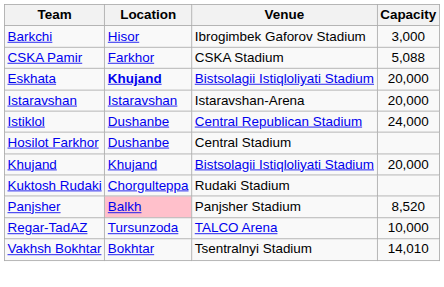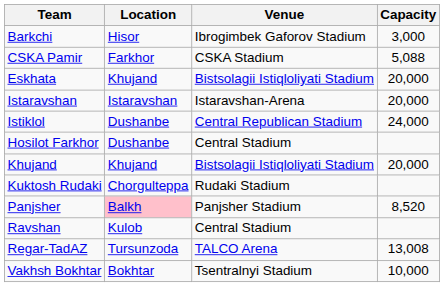 <table class="wikitable sortable" border="1">
 <tr>
 <th>Team</th>
 <th>Location</th>
 <th>Venue</th>
 <th>Capacity</th>
 </tr>
 <tr>
 <td><a href='#'>Barkchi</a></td>
 <td><a href='#'>Hisor</a></td>
 <td>Ibrogimbek Gaforov Stadium</td>
 <td style="text-align:center;">3,000</td>
 </tr>
 <tr>
 <td><a href='#'>CSKA Pamir</a></td>
 <td><a href='#'>Farkhor</a></td>
 <td>CSKA Stadium</td>
 <td style="text-align:center;">5,088</td>
 </tr>
 <tr>
 <td><a href='#'>Eskhata</a></td>
-<td><strong><a href='#'>Khujand</a></strong></td>
+<td><a href='#'>Khujand</a></td>
 <td><a href='#'>Bistsolagii Istiqloliyati Stadium</a></td>
 <td style="text-align:center;">20,000</td>
 </tr>
 <tr>
 <td><a href='#'>Istaravshan</a></td>
 <td><a href='#'>Istaravshan</a></td>
 <td>Istaravshan-Arena</td>
 <td style="text-align:center;">20,000</td>
 </tr>
 <tr>
 <td><a href='#'>Istiklol</a></td>
 <td><a href='#'>Dushanbe</a></td>
 <td><a href='#'>Central Republican Stadium</a></td>
 <td style="text-align:center;">24,000</td>
 </tr>
 <tr>
 <td><a href='#'>Hosilot Farkhor</a></td>
 <td><a href='#'>Dushanbe</a></td>
 <td>Central Stadium</td>
 <td style="text-align:center;"></td>
 </tr>
 <tr>
 <td><a href='#'>Khujand</a></td>
 <td><a href='#'>Khujand</a></td>
 <td><a href='#'>Bistsolagii Istiqloliyati Stadium</a></td>
 <td style="text-align:center;">20,000</td>
 </tr>
 <tr>
 <td><a href='#'>Kuktosh Rudaki</a></td>
 <td><a href='#'>Chorgulteppa</a></td>
 <td>Rudaki Stadium</td>
 <td style="text-align:center;"></td>
 </tr>
 <tr>
 <td><a href='#'>Panjsher</a></td>
 <td style="background: pink;"><a href='#'>Balkh</a></td>
 <td>Panjsher Stadium</td>
 <td style="text-align:center;">8,520</td>
 </tr>
 <tr>
+<td><a href='#'>Ravshan</a></td>
+<td><a href='#'>Kulob</a></td>
+<td>Central Stadium</td>
+<td style="text-align:center;"></td>
+</tr>
+<tr>
 <td><a href='#'>Regar-TadAZ</a></td>
 <td><a href='#'>Tursunzoda</a></td>
 <td><a href='#'>TALCO Arena</a></td>
-<td style="text-align:center;">10,000</td>
+<td style="text-align:center;">13,008</td>
 </tr>
 <tr>
 <td><a href='#'>Vakhsh Bokhtar</a></td>
 <td><a href='#'>Bokhtar</a></td>
 <td>Tsentralnyi Stadium</td>
-<td style="text-align:center;">14,010</td>
+<td style="text-align:center;">10,000</td>
 </tr>
 </table>
